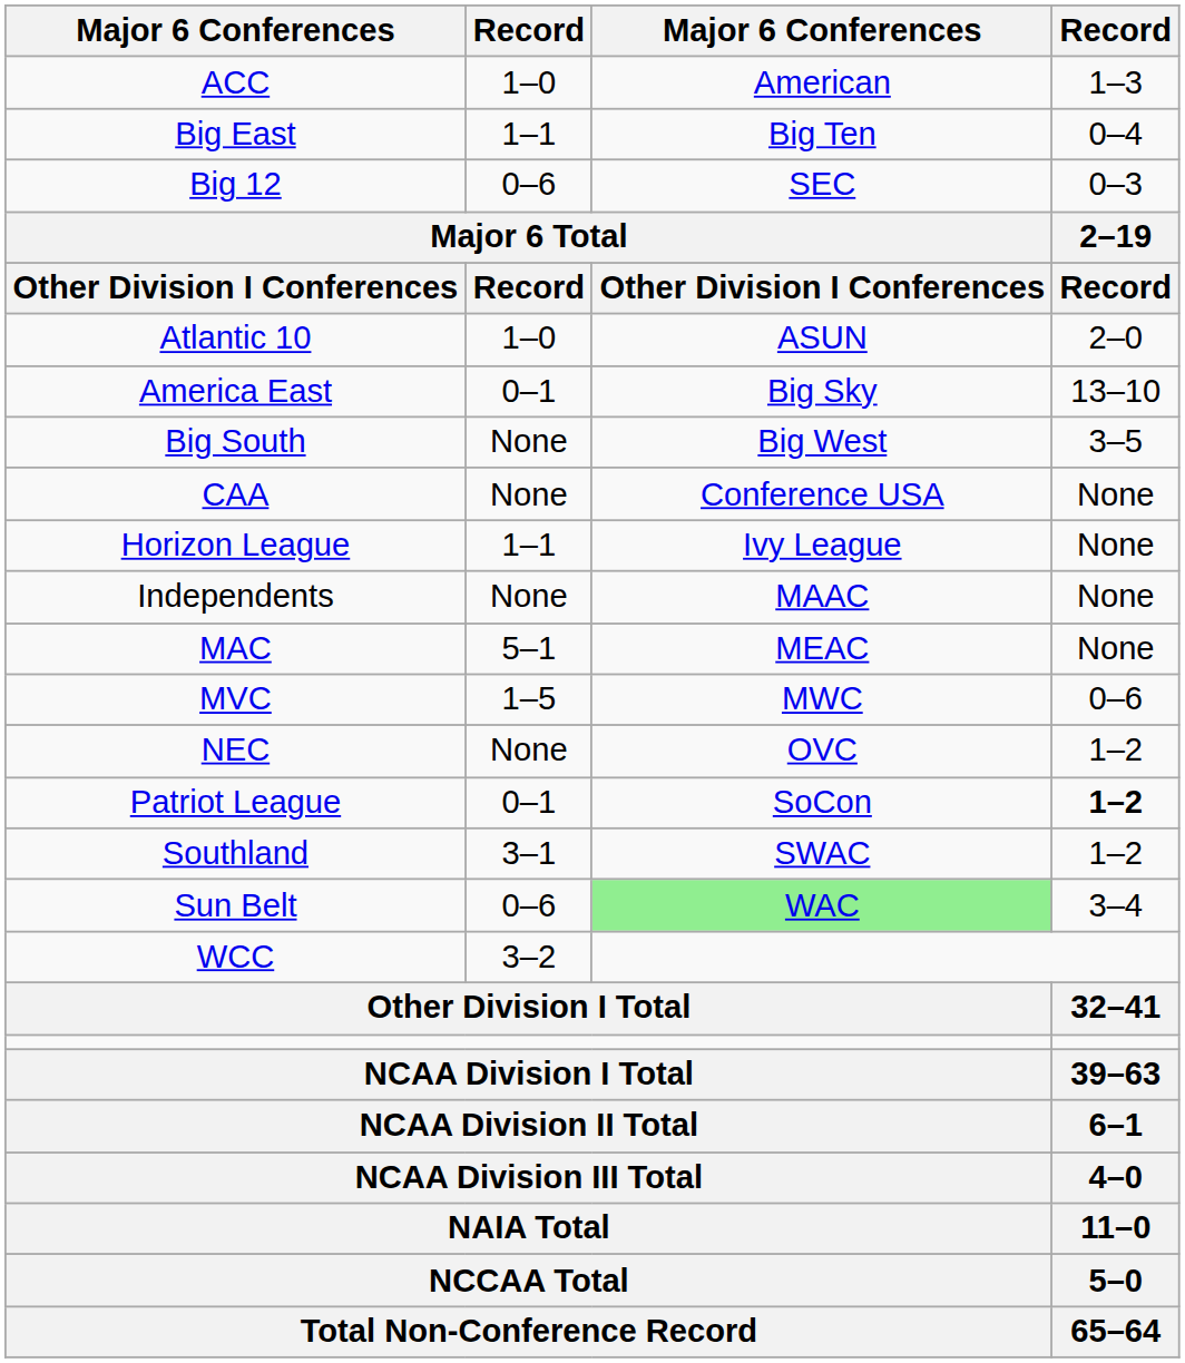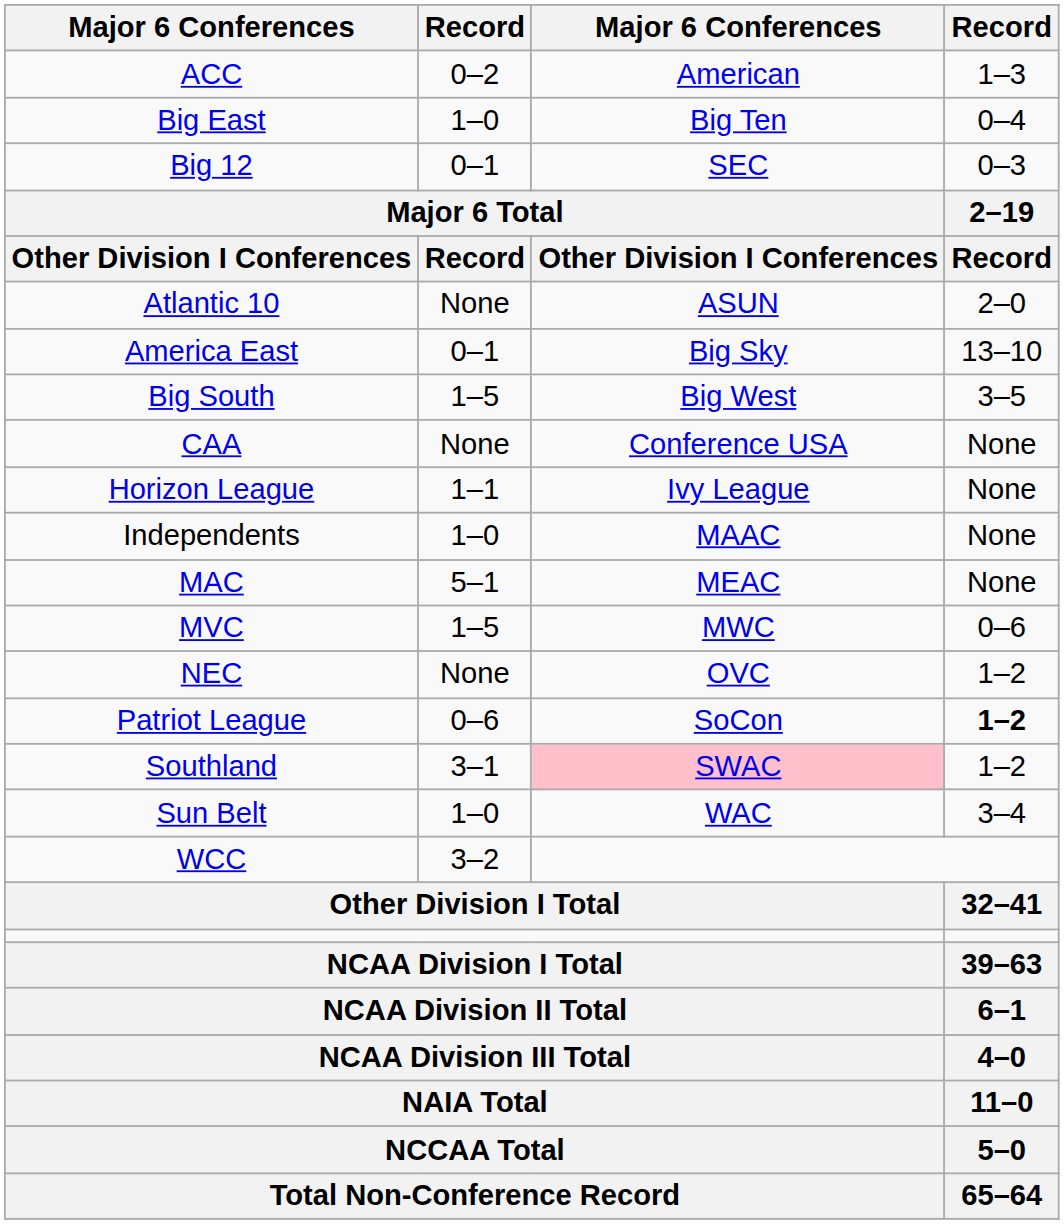 <table class="wikitable" style="text-align:center">
 <tr>
 <th>Major 6 Conferences</th>
 <th>Record</th>
 <th>Major 6 Conferences</th>
 <th>Record</th>
 </tr>
 <tr>
 <td><a href='#'>ACC</a></td>
-<td>1–0</td>
+<td>0–2</td>
 <td><a href='#'>American</a></td>
 <td>1–3</td>
 </tr>
 <tr>
 <td><a href='#'>Big East</a></td>
-<td>1–1</td>
+<td>1–0</td>
 <td><a href='#'>Big Ten</a></td>
 <td>0–4</td>
 </tr>
 <tr>
 <td><a href='#'>Big 12</a></td>
-<td>0–6</td>
+<td>0–1</td>
 <td><a href='#'>SEC</a></td>
 <td>0–3</td>
 </tr>
 <tr>
 <th colspan="3">Major 6 Total</th>
 <th>2–19</th>
 </tr>
 <tr>
 <th>Other Division I Conferences</th>
 <th>Record</th>
 <th>Other Division I Conferences</th>
 <th>Record</th>
 </tr>
 <tr>
 <td><a href='#'>Atlantic 10</a></td>
-<td>1–0</td>
+<td>None</td>
 <td><a href='#'>ASUN</a></td>
 <td>2–0</td>
 </tr>
 <tr>
 <td><a href='#'>America East</a></td>
 <td>0–1</td>
 <td><a href='#'>Big Sky</a></td>
 <td>13–10</td>
 </tr>
 <tr>
 <td><a href='#'>Big South</a></td>
-<td>None</td>
+<td>1–5</td>
 <td><a href='#'>Big West</a></td>
 <td>3–5</td>
 </tr>
 <tr>
 <td><a href='#'>CAA</a></td>
 <td>None</td>
 <td><a href='#'>Conference USA</a></td>
 <td>None</td>
 </tr>
 <tr>
 <td><a href='#'>Horizon League</a></td>
 <td>1–1</td>
 <td><a href='#'>Ivy League</a></td>
 <td>None</td>
 </tr>
 <tr>
 <td>Independents</td>
-<td>None</td>
+<td>1–0</td>
 <td><a href='#'>MAAC</a></td>
 <td>None</td>
 </tr>
 <tr>
 <td><a href='#'>MAC</a></td>
 <td>5–1</td>
 <td><a href='#'>MEAC</a></td>
 <td>None</td>
 </tr>
 <tr>
 <td><a href='#'>MVC</a></td>
 <td>1–5</td>
 <td><a href='#'>MWC</a></td>
 <td>0–6</td>
 </tr>
 <tr>
 <td><a href='#'>NEC</a></td>
 <td>None</td>
 <td><a href='#'>OVC</a></td>
 <td>1–2</td>
 </tr>
 <tr>
 <td><a href='#'>Patriot League</a></td>
-<td>0–1</td>
+<td>0–6</td>
 <td><a href='#'>SoCon</a></td>
 <td><strong>1–2</strong></td>
 </tr>
 <tr>
 <td><a href='#'>Southland</a></td>
 <td>3–1</td>
-<td><a href='#'>SWAC</a></td>
+<td style="background: pink;"><a href='#'>SWAC</a></td>
 <td>1–2</td>
 </tr>
 <tr>
 <td><a href='#'>Sun Belt</a></td>
-<td>0–6</td>
-<td style="background: lightgreen;"><a href='#'>WAC</a></td>
+<td>1–0</td>
+<td><a href='#'>WAC</a></td>
 <td>3–4</td>
 </tr>
 <tr>
 <td><a href='#'>WCC</a></td>
 <td>3–2</td>
 </tr>
 <tr>
 <th colspan="3">Other Division I Total</th>
 <th>32–41</th>
 </tr>
 <tr>
 <td colspan="3"></td>
 <td></td>
 </tr>
 <tr>
 <th colspan="3">NCAA Division I Total</th>
 <th>39–63</th>
 </tr>
 <tr>
 <th colspan="3">NCAA Division II Total</th>
 <th>6–1</th>
 </tr>
 <tr>
 <th colspan="3">NCAA Division III Total</th>
 <th>4–0</th>
 </tr>
 <tr>
 <th colspan="3">NAIA Total</th>
 <th>11–0</th>
 </tr>
 <tr>
 <th colspan="3">NCCAA Total</th>
 <th>5–0</th>
 </tr>
 <tr>
 <th colspan="3">Total Non-Conference Record</th>
 <th>65–64</th>
 </tr>
 </table>
